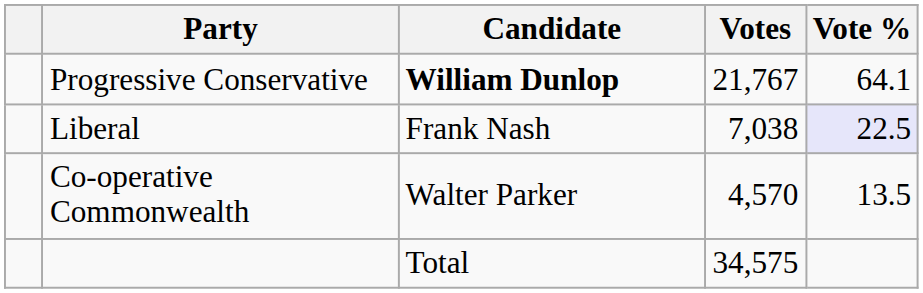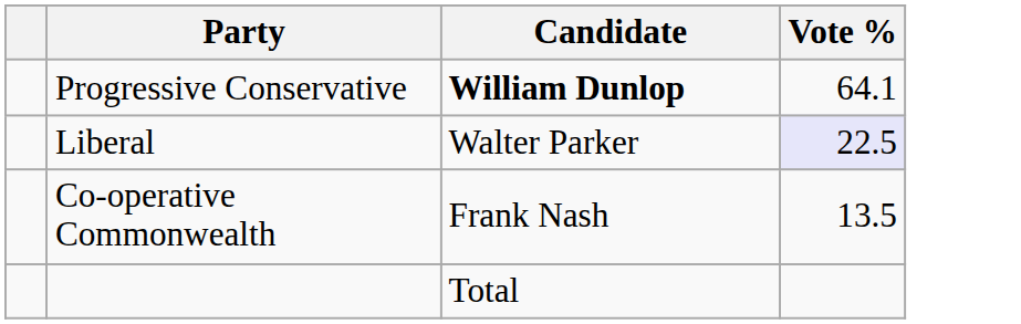 <table class="wikitable">
 <tr>
 <th></th>
 <th scope="col" width="175">Party</th>
 <th scope="col" width="150">Candidate</th>
-<th>Votes</th>
 <th>Vote %</th>
 </tr>
 <tr>
 <td>   </td>
 <td>Progressive Conservative</td>
 <td><strong>William Dunlop</strong></td>
-<td align=right>21,767</td>
 <td align=right>64.1</td>
 </tr>
 <tr |>
 <td>   </td>
 <td>Liberal</td>
-<td>Frank Nash</td>
-<td align=right>7,038</td>
+<td>Walter Parker</td>
 <td align=right style="background: lavender;">22.5</td>
 </tr>
 <tr |>
 <td>   </td>
 <td>Co-operative Commonwealth</td>
-<td>Walter Parker</td>
-<td align=right>4,570</td>
+<td>Frank Nash</td>
 <td align=right>13.5</td>
 </tr>
 <tr |>
 <td></td>
 <td></td>
 <td>Total</td>
-<td align=right>34,575</td>
 <td></td>
 </tr>
 </table>
